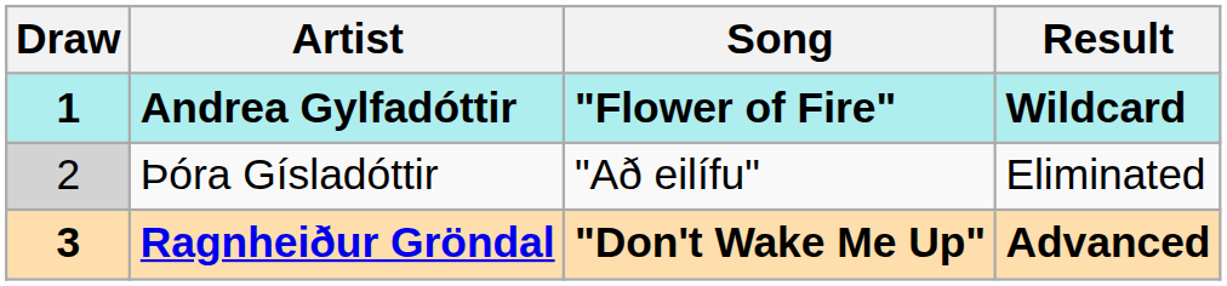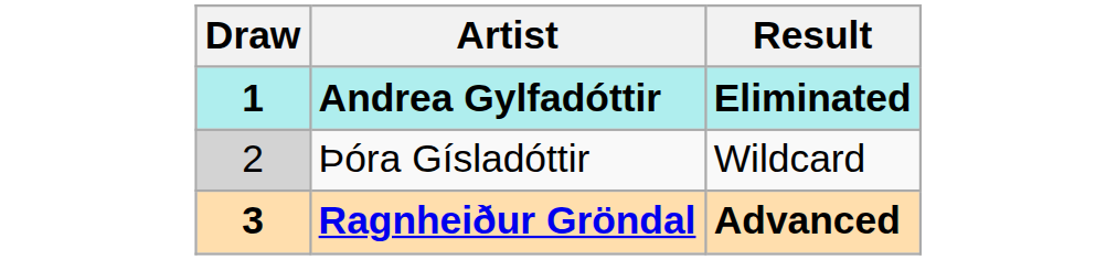 <table class="sortable wikitable" style="margin: 1em auto 1em auto; text-align:center">
 <tr>
 <th>Draw</th>
 <th>Artist</th>
-<th>Song</th>
 <th>Result</th>
 </tr>
 <tr style="font-weight:bold; background:paleturquoise;">
 <td>1</td>
 <td align="left">Andrea Gylfadóttir</td>
-<td align="left">"Flower of Fire"</td>
-<td align="left">Wildcard</td>
+<td align="left">Eliminated</td>
 </tr>
 <tr>
 <td style="background: lightgrey;">2</td>
 <td align="left">Þóra Gísladóttir</td>
-<td align="left">"Að eilífu"</td>
-<td align="left">Eliminated</td>
+<td align="left">Wildcard</td>
 </tr>
 <tr style="font-weight:bold; background:navajowhite;">
 <td>3</td>
 <td align="left"><a href='#'>Ragnheiður Gröndal</a></td>
-<td align="left">"Don't Wake Me Up"</td>
 <td align="left">Advanced</td>
 </tr>
 </table>
